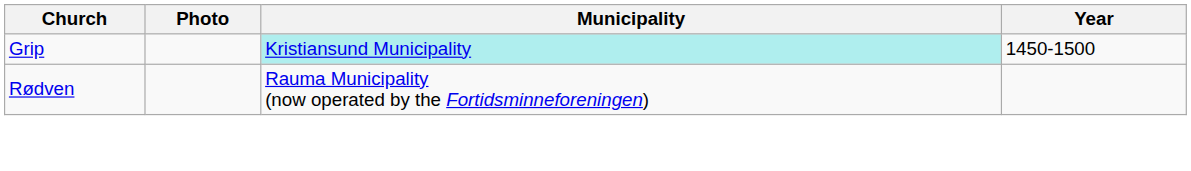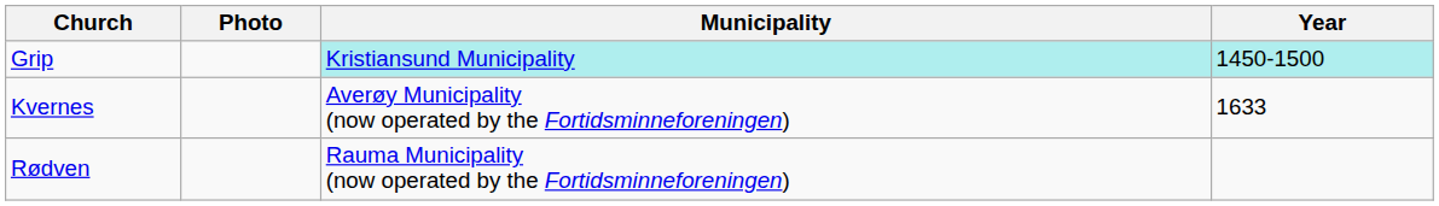 <table class="wikitable sortable" width="80%">
 <tr>
 <th>Church</th>
 <th>Photo</th>
 <th>Municipality</th>
 <th>Year</th>
 </tr>
 <tr>
 <td><a href='#'>Grip</a></td>
 <td></td>
 <td style="background: paleturquoise;"><a href='#'>Kristiansund Municipality</a></td>
-<td>1450-1500</td>
+<td style="background: paleturquoise;">1450-1500</td>
+</tr>
+<tr>
+<td><a href='#'>Kvernes</a></td>
+<td></td>
+<td><a href='#'>Averøy Municipality</a><br>(now operated by the <em><a href='#'>Fortidsminneforeningen</a></em>)</td>
+<td>1633</td>
 </tr>
 <tr>
 <td><a href='#'>Rødven</a></td>
 <td></td>
 <td><a href='#'>Rauma Municipality</a><br>(now operated by the <em><a href='#'>Fortidsminneforeningen</a></em>)</td>
 <td></td>
 </tr>
 </table>
